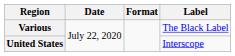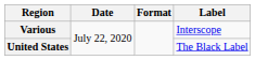 <table class="wikitable plainrowheaders">
 <tr>
 <th>Region</th>
 <th>Date</th>
 <th>Format</th>
 <th>Label</th>
 </tr>
 <tr>
 <th scope="row">Various</th>
 <td rowspan=2>July 22, 2020</td>
 <td rowspan=2></td>
-<td rowspan="1"><a href='#'>The Black Label</a></td>
+<td rowspan="1"><a href='#'>Interscope</a></td>
 </tr>
 <tr>
 <th scope="row">United States</th>
-<td rowspan="1"><a href='#'>Interscope</a></td>
+<td rowspan="1"><a href='#'>The Black Label</a></td>
 </tr>
 </table>
